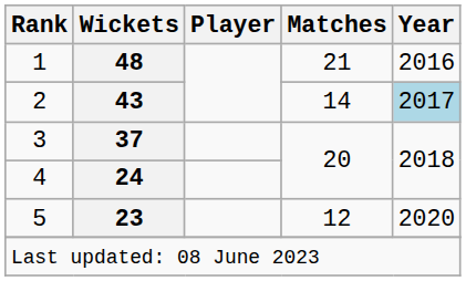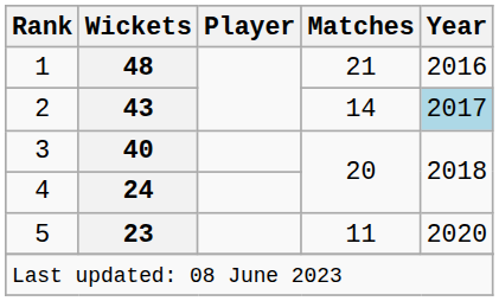 <table class="wikitable plainrowheaders sortable">
 <tr>
 <th scope=col>Rank</th>
 <th scope=col>Wickets</th>
 <th scope=col>Player</th>
 <th scope=col>Matches</th>
 <th scope=col>Year</th>
 </tr>
 <tr>
 <td align=center>1</td>
 <th scope=row style=text-align:center;>48</th>
 <td rowspan=2></td>
 <td align=center>21</td>
 <td>2016</td>
 </tr>
 <tr>
 <td align=center>2</td>
 <th scope=row style=text-align:center;>43</th>
 <td align=center>14</td>
 <td style="background: lightblue;">2017</td>
 </tr>
 <tr>
 <td align=center>3</td>
-<th scope=row style=text-align:center;>37</th>
+<th scope=row style=text-align:center;>40</th>
 <td></td>
 <td align=center rowspan=2>20</td>
 <td rowspan=2>2018</td>
 </tr>
 <tr>
 <td align=center>4</td>
 <th scope=row style=text-align:center;>24</th>
 <td></td>
 </tr>
 <tr>
 <td align=center>5</td>
 <th scope=row style=text-align:center;>23</th>
 <td></td>
-<td align=center>12</td>
+<td align=center>11</td>
 <td>2020</td>
 </tr>
 <tr>
 </tr>
 <tr class=sortbottom>
 <td colspan=5><small>Last updated: 08 June 2023</small></td>
 </tr>
 </table>
